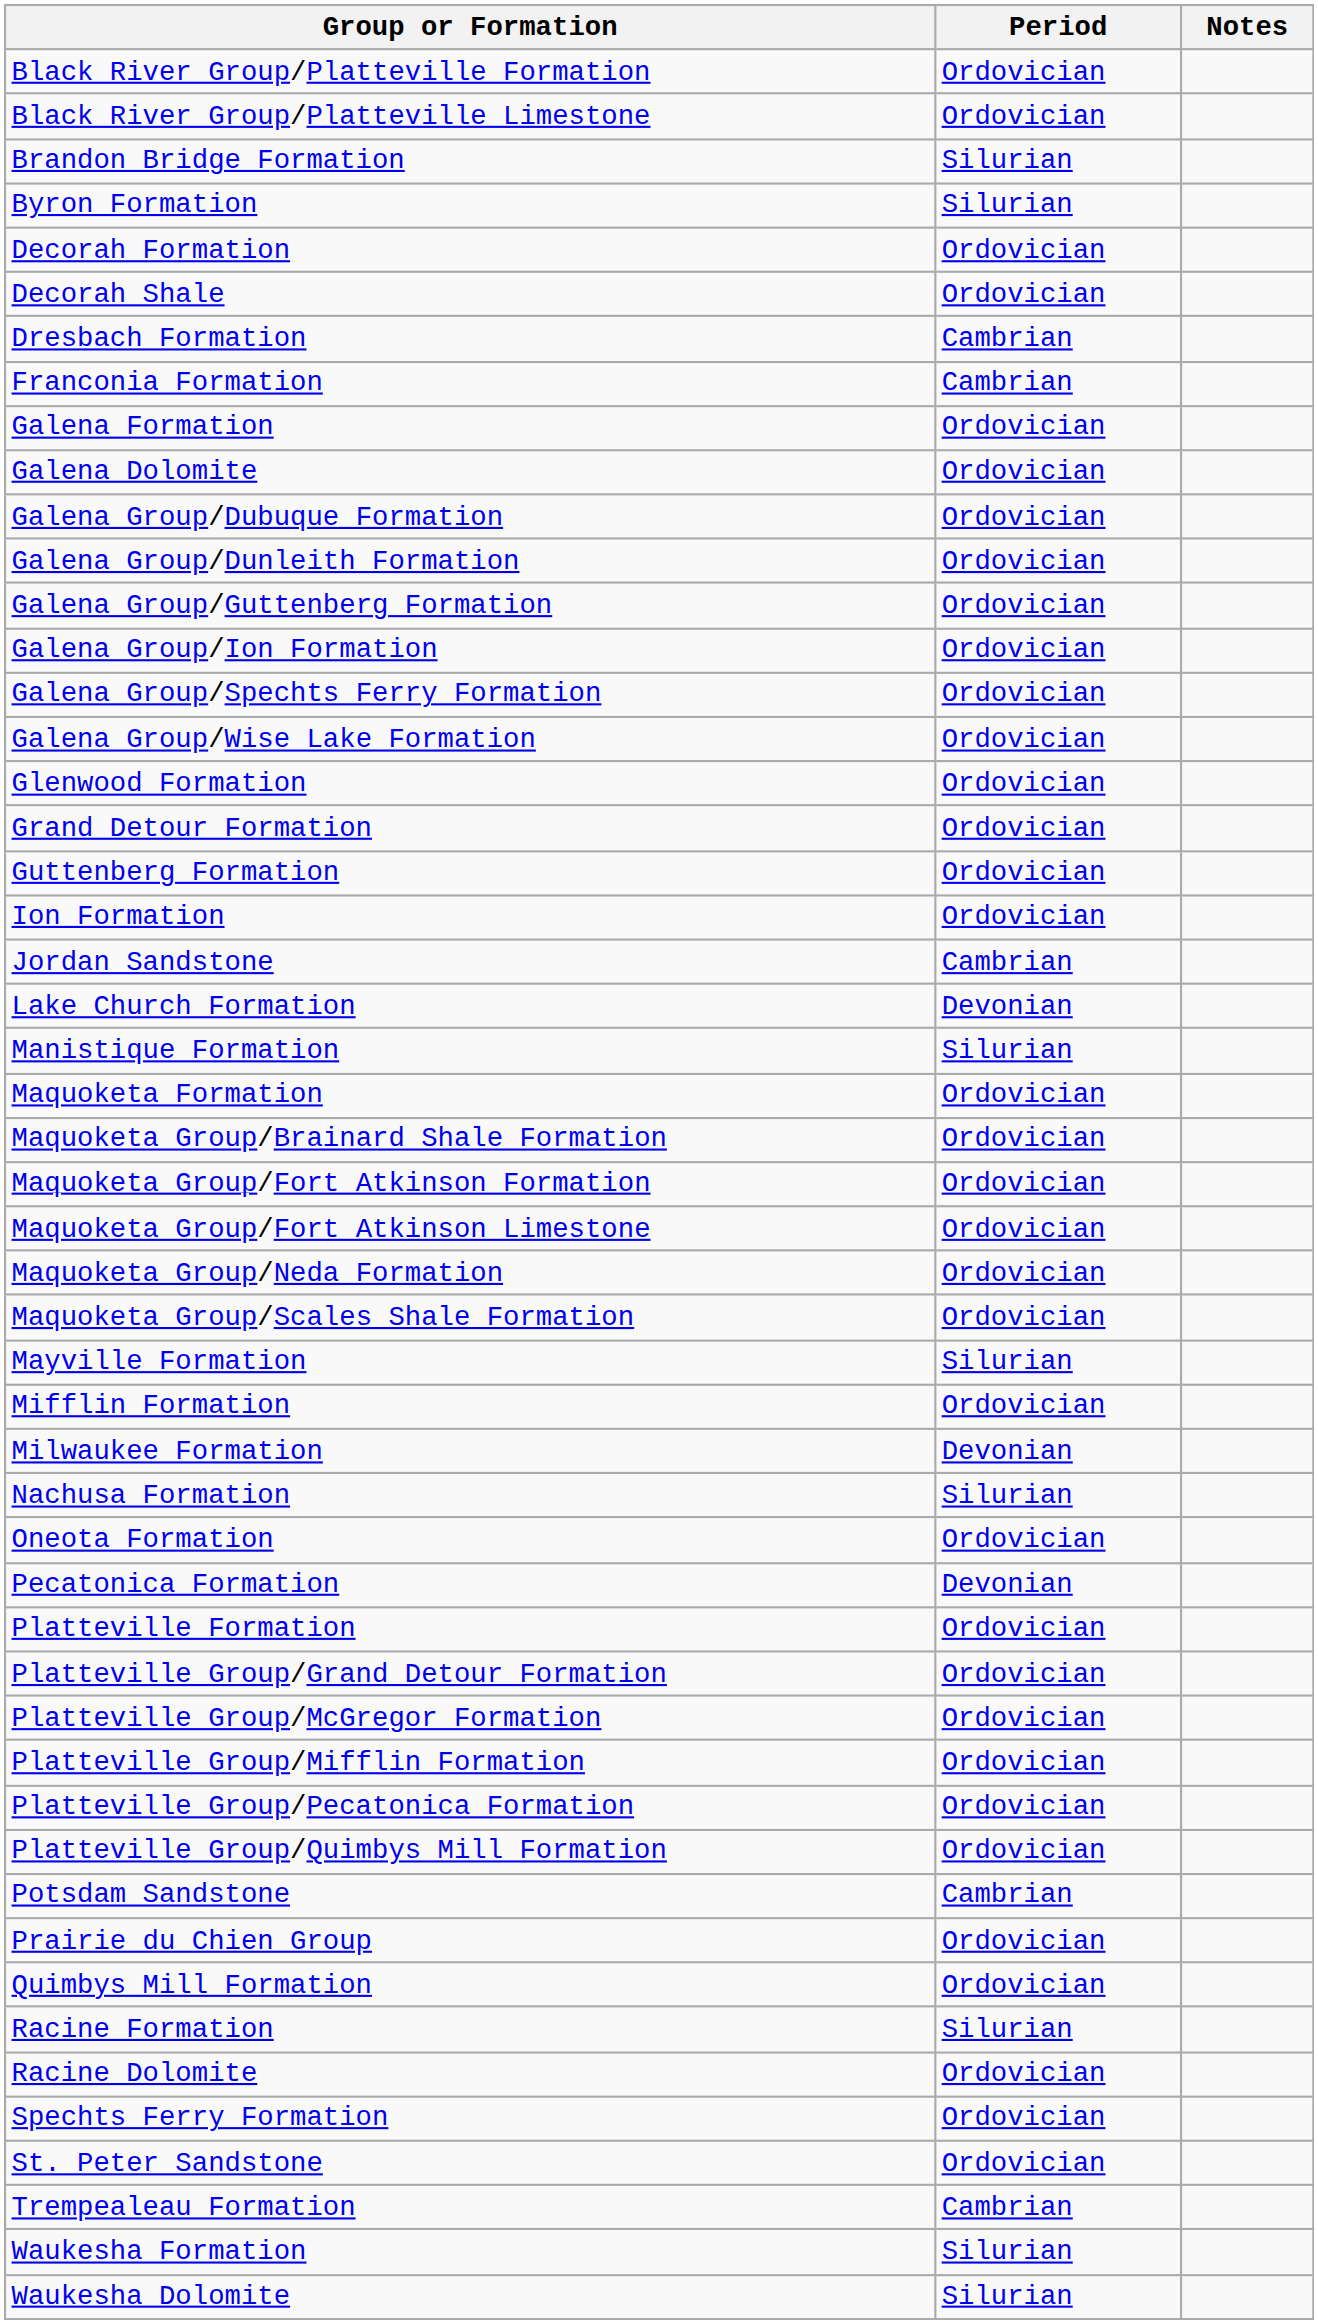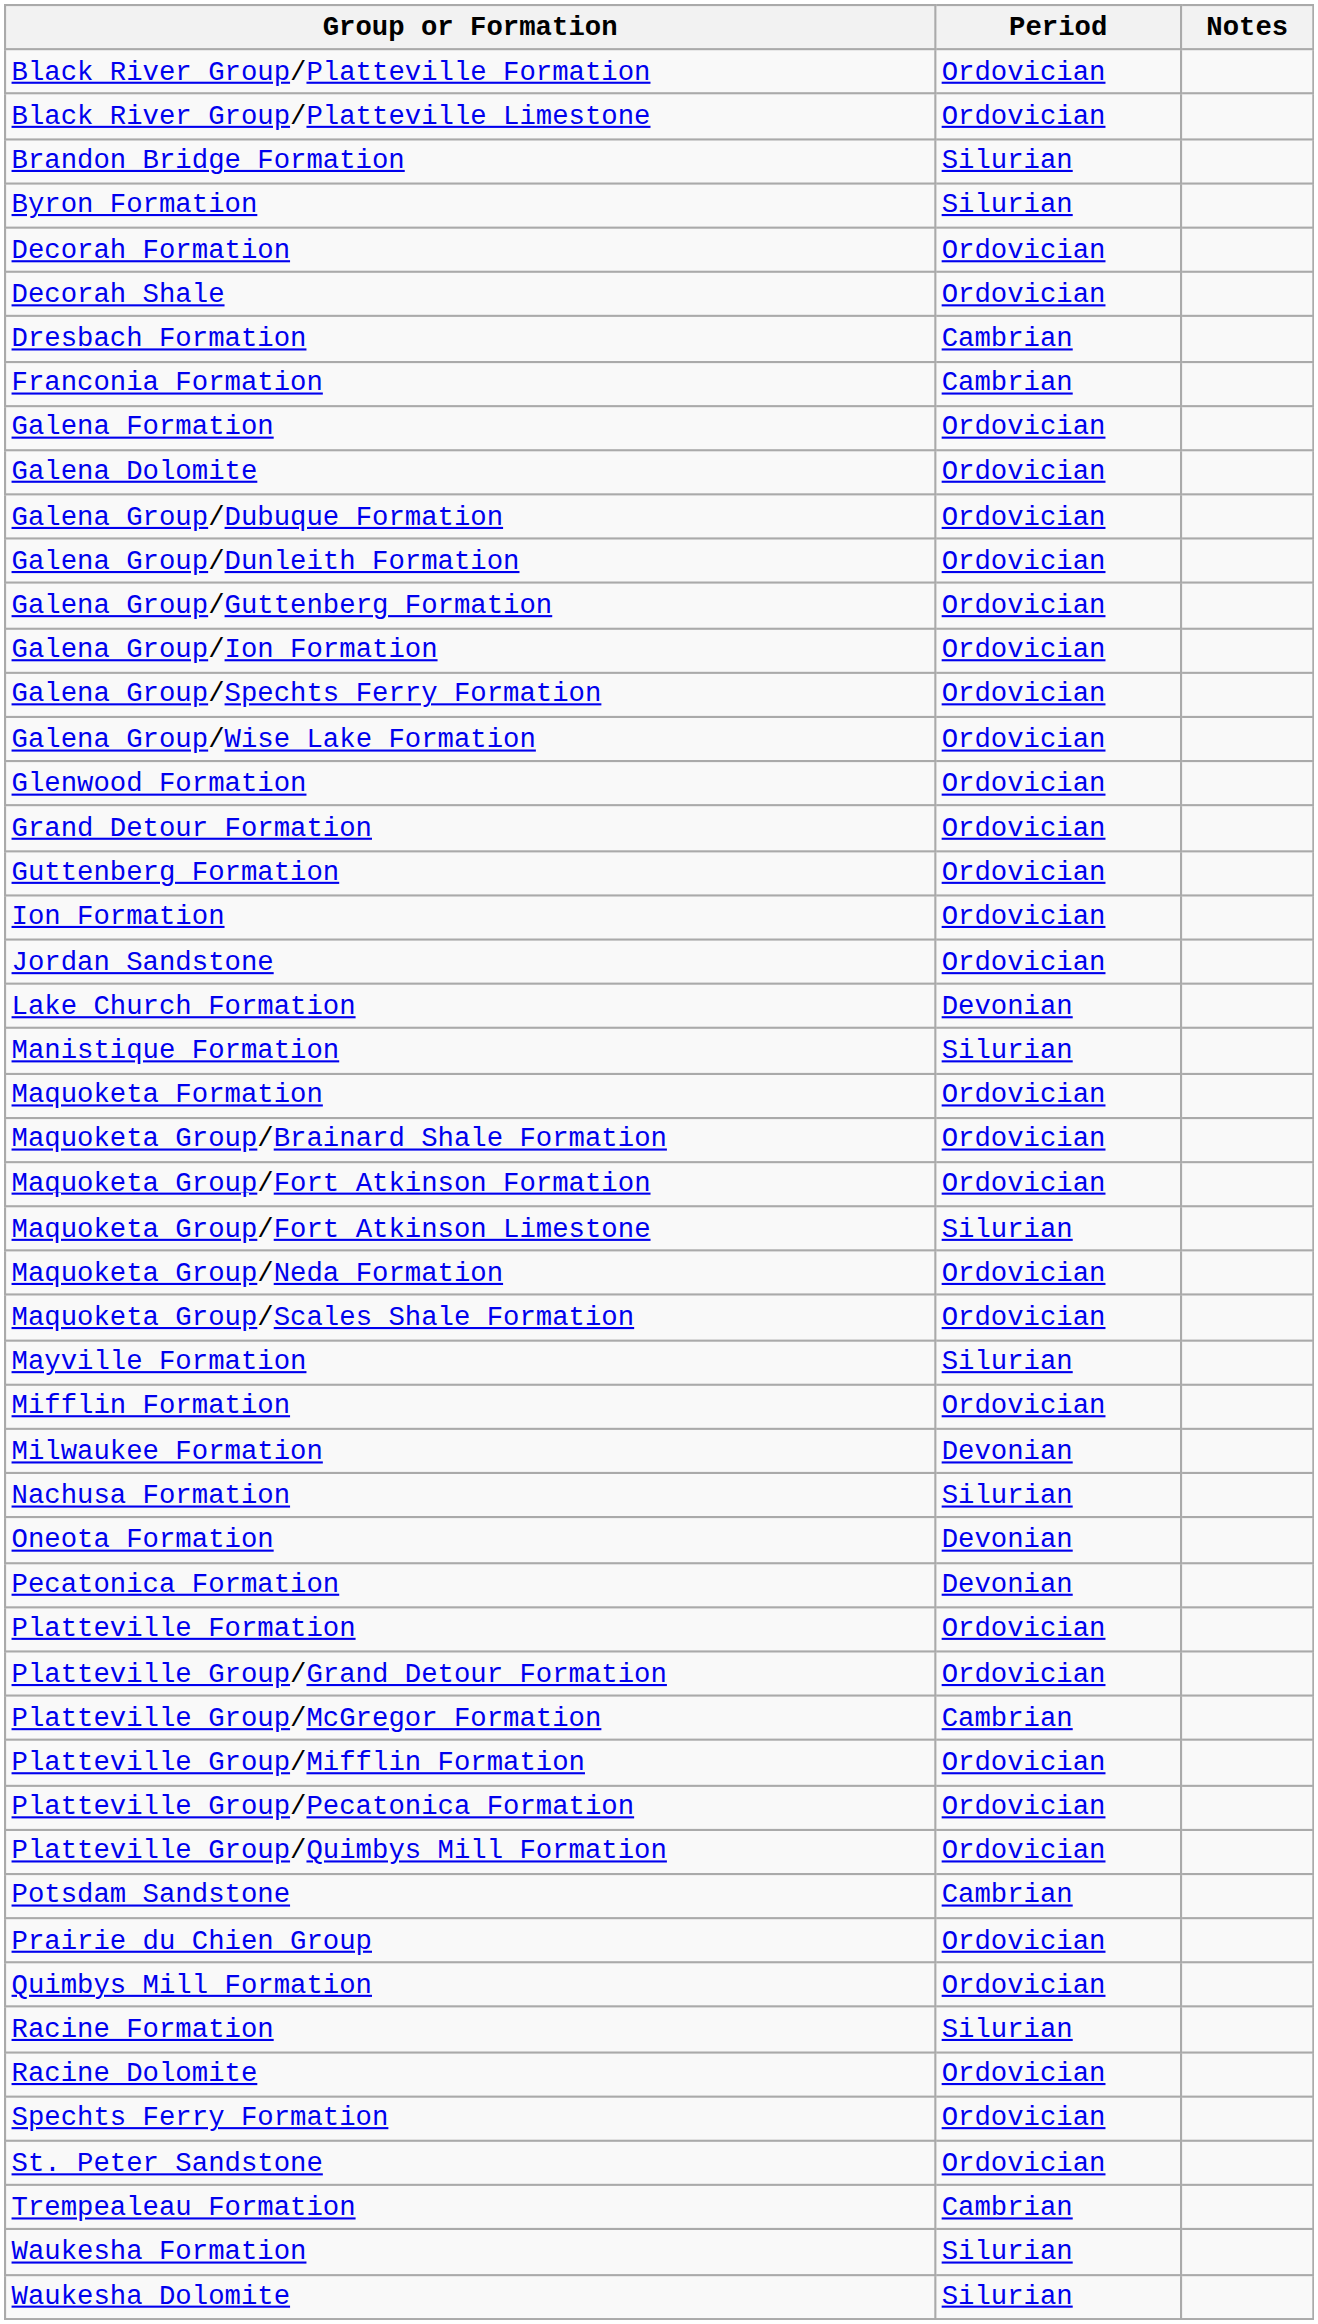 <table class="wikitable sortable" style="width: 100%;">
 <tr>
 <th>Group or Formation</th>
 <th>Period</th>
 <th class="unsortable">Notes</th>
 </tr>
 <tr>
 <td><a href='#'>Black River Group</a>/<a href='#'>Platteville Formation</a></td>
 <td><a href='#'>Ordovician</a></td>
 <td></td>
 </tr>
 <tr>
 <td><a href='#'>Black River Group</a>/<a href='#'>Platteville Limestone</a></td>
 <td><a href='#'>Ordovician</a></td>
 <td></td>
 </tr>
 <tr>
 <td><a href='#'>Brandon Bridge Formation</a></td>
 <td><a href='#'>Silurian</a></td>
 <td></td>
 </tr>
 <tr>
 <td><a href='#'>Byron Formation</a></td>
 <td><a href='#'>Silurian</a></td>
 <td></td>
 </tr>
 <tr>
 <td><a href='#'>Decorah Formation</a></td>
 <td><a href='#'>Ordovician</a></td>
 <td></td>
 </tr>
 <tr>
 <td><a href='#'>Decorah Shale</a></td>
 <td><a href='#'>Ordovician</a></td>
 <td></td>
 </tr>
 <tr>
 <td><a href='#'>Dresbach Formation</a></td>
 <td><a href='#'>Cambrian</a></td>
 <td></td>
 </tr>
 <tr>
 <td><a href='#'>Franconia Formation</a></td>
 <td><a href='#'>Cambrian</a></td>
 <td></td>
 </tr>
 <tr>
 <td><a href='#'>Galena Formation</a></td>
 <td><a href='#'>Ordovician</a></td>
 <td></td>
 </tr>
 <tr>
 <td><a href='#'>Galena Dolomite</a></td>
 <td><a href='#'>Ordovician</a></td>
 <td></td>
 </tr>
 <tr>
 <td><a href='#'>Galena Group</a>/<a href='#'>Dubuque Formation</a></td>
 <td><a href='#'>Ordovician</a></td>
 <td></td>
 </tr>
 <tr>
 <td><a href='#'>Galena Group</a>/<a href='#'>Dunleith Formation</a></td>
 <td><a href='#'>Ordovician</a></td>
 <td></td>
 </tr>
 <tr>
 <td><a href='#'>Galena Group</a>/<a href='#'>Guttenberg Formation</a></td>
 <td><a href='#'>Ordovician</a></td>
 <td></td>
 </tr>
 <tr>
 <td><a href='#'>Galena Group</a>/<a href='#'>Ion Formation</a></td>
 <td><a href='#'>Ordovician</a></td>
 <td></td>
 </tr>
 <tr>
 <td><a href='#'>Galena Group</a>/<a href='#'>Spechts Ferry Formation</a></td>
 <td><a href='#'>Ordovician</a></td>
 <td></td>
 </tr>
 <tr>
 <td><a href='#'>Galena Group</a>/<a href='#'>Wise Lake Formation</a></td>
 <td><a href='#'>Ordovician</a></td>
 <td></td>
 </tr>
 <tr>
 <td><a href='#'>Glenwood Formation</a></td>
 <td><a href='#'>Ordovician</a></td>
 <td></td>
 </tr>
 <tr>
 <td><a href='#'>Grand Detour Formation</a></td>
 <td><a href='#'>Ordovician</a></td>
 <td></td>
 </tr>
 <tr>
 <td><a href='#'>Guttenberg Formation</a></td>
 <td><a href='#'>Ordovician</a></td>
 <td></td>
 </tr>
 <tr>
 <td><a href='#'>Ion Formation</a></td>
 <td><a href='#'>Ordovician</a></td>
 <td></td>
 </tr>
 <tr>
 <td><a href='#'>Jordan Sandstone</a></td>
-<td><a href='#'>Cambrian</a></td>
+<td><a href='#'>Ordovician</a></td>
 <td></td>
 </tr>
 <tr>
 <td><a href='#'>Lake Church Formation</a></td>
 <td><a href='#'>Devonian</a></td>
 <td></td>
 </tr>
 <tr>
 <td><a href='#'>Manistique Formation</a></td>
 <td><a href='#'>Silurian</a></td>
 <td></td>
 </tr>
 <tr>
 <td><a href='#'>Maquoketa Formation</a></td>
 <td><a href='#'>Ordovician</a></td>
 <td></td>
 </tr>
 <tr>
 <td><a href='#'>Maquoketa Group</a>/<a href='#'>Brainard Shale Formation</a></td>
 <td><a href='#'>Ordovician</a></td>
 <td></td>
 </tr>
 <tr>
 <td><a href='#'>Maquoketa Group</a>/<a href='#'>Fort Atkinson Formation</a></td>
 <td><a href='#'>Ordovician</a></td>
 <td></td>
 </tr>
 <tr>
 <td><a href='#'>Maquoketa Group</a>/<a href='#'>Fort Atkinson Limestone</a></td>
-<td><a href='#'>Ordovician</a></td>
+<td><a href='#'>Silurian</a></td>
 <td></td>
 </tr>
 <tr>
 <td><a href='#'>Maquoketa Group</a>/<a href='#'>Neda Formation</a></td>
 <td><a href='#'>Ordovician</a></td>
 <td></td>
 </tr>
 <tr>
 <td><a href='#'>Maquoketa Group</a>/<a href='#'>Scales Shale Formation</a></td>
 <td><a href='#'>Ordovician</a></td>
 <td></td>
 </tr>
 <tr>
 <td><a href='#'>Mayville Formation</a></td>
 <td><a href='#'>Silurian</a></td>
 <td></td>
 </tr>
 <tr>
 <td><a href='#'>Mifflin Formation</a></td>
 <td><a href='#'>Ordovician</a></td>
 <td></td>
 </tr>
 <tr>
 <td><a href='#'>Milwaukee Formation</a></td>
 <td><a href='#'>Devonian</a></td>
 <td></td>
 </tr>
 <tr>
 <td><a href='#'>Nachusa Formation</a></td>
 <td><a href='#'>Silurian</a></td>
 <td></td>
 </tr>
 <tr>
 <td><a href='#'>Oneota Formation</a></td>
-<td><a href='#'>Ordovician</a></td>
+<td><a href='#'>Devonian</a></td>
 <td></td>
 </tr>
 <tr>
 <td><a href='#'>Pecatonica Formation</a></td>
 <td><a href='#'>Devonian</a></td>
 <td></td>
 </tr>
 <tr>
 <td><a href='#'>Platteville Formation</a></td>
 <td><a href='#'>Ordovician</a></td>
 <td></td>
 </tr>
 <tr>
 <td><a href='#'>Platteville Group</a>/<a href='#'>Grand Detour Formation</a></td>
 <td><a href='#'>Ordovician</a></td>
 <td></td>
 </tr>
 <tr>
 <td><a href='#'>Platteville Group</a>/<a href='#'>McGregor Formation</a></td>
-<td><a href='#'>Ordovician</a></td>
+<td><a href='#'>Cambrian</a></td>
 <td></td>
 </tr>
 <tr>
 <td><a href='#'>Platteville Group</a>/<a href='#'>Mifflin Formation</a></td>
 <td><a href='#'>Ordovician</a></td>
 <td></td>
 </tr>
 <tr>
 <td><a href='#'>Platteville Group</a>/<a href='#'>Pecatonica Formation</a></td>
 <td><a href='#'>Ordovician</a></td>
 <td></td>
 </tr>
 <tr>
 <td><a href='#'>Platteville Group</a>/<a href='#'>Quimbys Mill Formation</a></td>
 <td><a href='#'>Ordovician</a></td>
 <td></td>
 </tr>
 <tr>
 <td><a href='#'>Potsdam Sandstone</a></td>
 <td><a href='#'>Cambrian</a></td>
 <td></td>
 </tr>
 <tr>
 <td><a href='#'>Prairie du Chien Group</a></td>
 <td><a href='#'>Ordovician</a></td>
 <td></td>
 </tr>
 <tr>
 <td><a href='#'>Quimbys Mill Formation</a></td>
 <td><a href='#'>Ordovician</a></td>
 <td></td>
 </tr>
 <tr>
 <td><a href='#'>Racine Formation</a></td>
 <td><a href='#'>Silurian</a></td>
 <td></td>
 </tr>
 <tr>
 <td><a href='#'>Racine Dolomite</a></td>
 <td><a href='#'>Ordovician</a></td>
 <td></td>
 </tr>
 <tr>
 <td><a href='#'>Spechts Ferry Formation</a></td>
 <td><a href='#'>Ordovician</a></td>
 <td></td>
 </tr>
 <tr>
 <td><a href='#'>St. Peter Sandstone</a></td>
 <td><a href='#'>Ordovician</a></td>
 <td></td>
 </tr>
 <tr>
 <td><a href='#'>Trempealeau Formation</a></td>
 <td><a href='#'>Cambrian</a></td>
 <td></td>
 </tr>
 <tr>
 <td><a href='#'>Waukesha Formation</a></td>
 <td><a href='#'>Silurian</a></td>
 <td></td>
 </tr>
 <tr>
 <td><a href='#'>Waukesha Dolomite</a></td>
 <td><a href='#'>Silurian</a></td>
 <td></td>
 </tr>
 <tr>
 </tr>
 </table>
